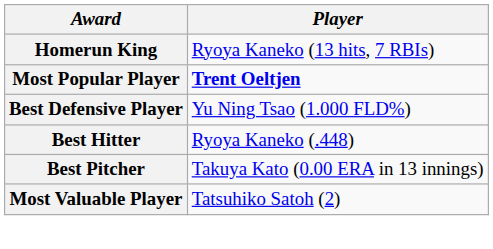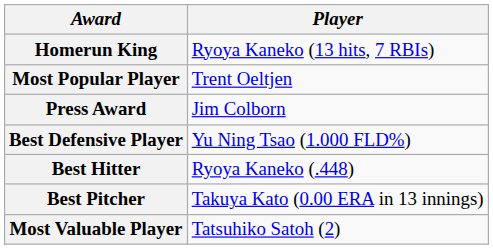 <table class="wikitable" border="1">
 <tr>
 <th><em>Award</em></th>
 <th><em>Player</em></th>
 </tr>
 <tr>
 <th>Homerun King</th>
 <td> <a href='#'>Ryoya Kaneko</a> (<a href='#'>13 hits</a>, <a href='#'>7 RBIs</a>)</td>
 </tr>
 <tr>
 <th>Most Popular Player</th>
-<td><strong> <a href='#'>Trent Oeltjen</a></strong></td>
+<td> <a href='#'>Trent Oeltjen</a></td>
+</tr>
+<tr>
+<th>Press Award</th>
+<td> <a href='#'>Jim Colborn</a></td>
 </tr>
 <tr>
 <th>Best Defensive Player</th>
 <td> <a href='#'>Yu Ning Tsao</a> (<a href='#'>1.000 FLD%</a>)</td>
 </tr>
 <tr>
 <th>Best Hitter</th>
 <td> <a href='#'>Ryoya Kaneko</a> (<a href='#'>.448</a>)</td>
 </tr>
 <tr>
 <th>Best Pitcher</th>
 <td> <a href='#'>Takuya Kato</a> (<a href='#'>0.00 ERA</a> in 13 innings)</td>
 </tr>
 <tr>
 <th>Most Valuable Player</th>
 <td> <a href='#'>Tatsuhiko Satoh</a> (<a href='#'>2</a>)</td>
 </tr>
 </table>
